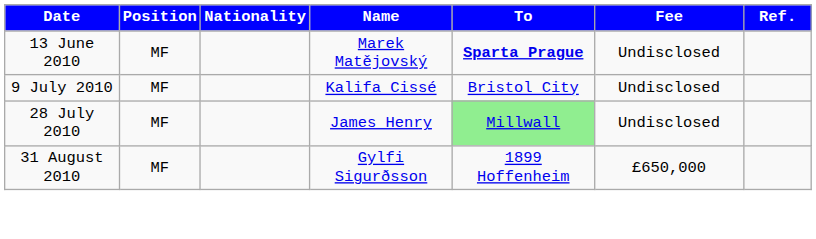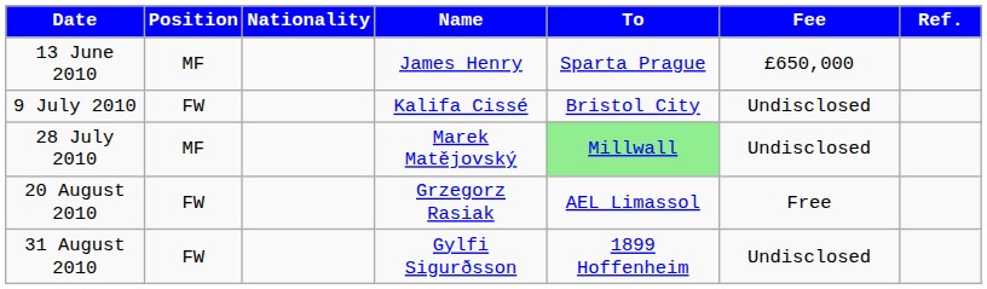 <table class="wikitable"  style="text-align:center; font-size:90%; ">
 <tr>
 <th style="background:#00f; color:white; width:200px;">Date</th>
 <th style="background:#00f; color:white; width:50px;">Position</th>
 <th style="background:#00f; color:white; width:50px;">Nationality</th>
 <th style="background:#00f; color:white; width:200px;">Name</th>
 <th style="background:#00f; color:white; width:200px;">To</th>
 <th style="background:#00f; color:white; width:200px;">Fee</th>
 <th style="background:#00f; color:white; width:100px;">Ref.</th>
 </tr>
 <tr>
 <td>13 June 2010</td>
 <td>MF</td>
 <td></td>
-<td><a href='#'>Marek Matějovský</a></td>
-<td><strong><a href='#'>Sparta Prague</a></strong></td>
-<td>Undisclosed</td>
+<td><a href='#'>James Henry</a></td>
+<td><a href='#'>Sparta Prague</a></td>
+<td>£650,000</td>
 <td></td>
 </tr>
 <tr>
 <td>9 July 2010</td>
-<td>MF</td>
+<td>FW</td>
 <td></td>
 <td><a href='#'>Kalifa Cissé</a></td>
 <td><a href='#'>Bristol City</a></td>
 <td>Undisclosed</td>
 <td></td>
 </tr>
 <tr>
 <td>28 July 2010</td>
 <td>MF</td>
 <td></td>
-<td><a href='#'>James Henry</a></td>
+<td><a href='#'>Marek Matějovský</a></td>
 <td style="background: lightgreen;"><a href='#'>Millwall</a></td>
 <td>Undisclosed</td>
 <td></td>
 </tr>
 <tr>
+<td>20 August 2010</td>
+<td>FW</td>
+<td></td>
+<td><a href='#'>Grzegorz Rasiak</a></td>
+<td><a href='#'>AEL Limassol</a></td>
+<td>Free</td>
+<td></td>
+</tr>
+<tr>
 <td>31 August 2010</td>
-<td>MF</td>
+<td>FW</td>
 <td></td>
 <td><a href='#'>Gylfi Sigurðsson</a></td>
 <td><a href='#'>1899 Hoffenheim</a></td>
-<td>£650,000</td>
+<td>Undisclosed</td>
 <td></td>
 </tr>
 </table>
